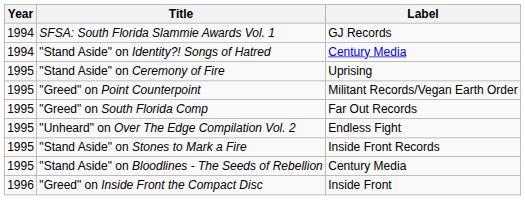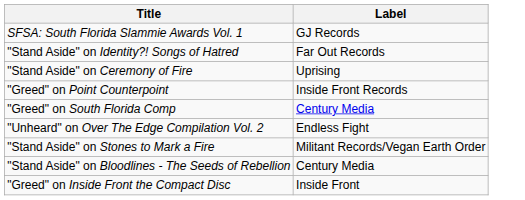 <table class="wikitable sortable">
 <tr>
-<th>Year</th>
 <th>Title</th>
 <th>Label</th>
 </tr>
 <tr>
-<td>1994</td>
 <td><em>SFSA: South Florida Slammie Awards Vol. 1</em></td>
 <td>GJ Records</td>
 </tr>
 <tr>
-<td>1994</td>
 <td>"Stand Aside"  on <em>Identity?! Songs of Hatred</em></td>
-<td><a href='#'>Century Media</a></td>
+<td>Far Out Records</td>
 </tr>
 <tr>
-<td>1995</td>
 <td>"Stand Aside" on <em>Ceremony of Fire</em></td>
 <td>Uprising</td>
 </tr>
 <tr>
-<td>1995</td>
 <td>"Greed" on <em>Point Counterpoint</em></td>
-<td>Militant Records/Vegan Earth Order</td>
+<td>Inside Front Records</td>
 </tr>
 <tr>
-<td>1995</td>
 <td>"Greed" on <em>South Florida Comp</em></td>
-<td>Far Out Records</td>
+<td><a href='#'>Century Media</a></td>
 </tr>
 <tr>
-<td>1995</td>
 <td>"Unheard" on <em>Over The Edge Compilation Vol. 2</em></td>
 <td>Endless Fight</td>
 </tr>
 <tr>
-<td>1995</td>
 <td>"Stand Aside" on <em>Stones to Mark a Fire</em></td>
-<td>Inside Front Records</td>
+<td>Militant Records/Vegan Earth Order</td>
 </tr>
 <tr>
-<td>1995</td>
 <td>"Stand Aside" on <em>Bloodlines - The Seeds of Rebellion</em></td>
 <td>Century Media</td>
 </tr>
 <tr>
-<td>1996</td>
 <td>"Greed" on <em>Inside Front the Compact Disc</em></td>
 <td>Inside Front</td>
 </tr>
 </table>
